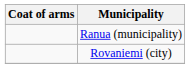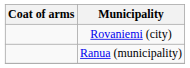 <table class="wikitable" style="font-size: 90%; text-align: center; line-height: normal; margin-left: 30px;">
 <tr>
 <th>Coat of arms</th>
 <th>Municipality</th>
 </tr>
 <tr>
 <td align=left></td>
-<td><a href='#'>Ranua</a> (municipality)</td>
+<td><a href='#'>Rovaniemi</a> (city)</td>
 </tr>
 <tr>
 <td align=left></td>
-<td><a href='#'>Rovaniemi</a> (city)</td>
+<td><a href='#'>Ranua</a> (municipality)</td>
 </tr>
 <tr>
 </tr>
 </table>
